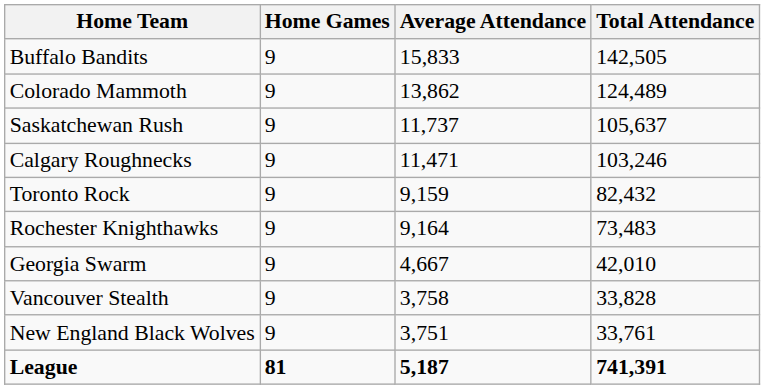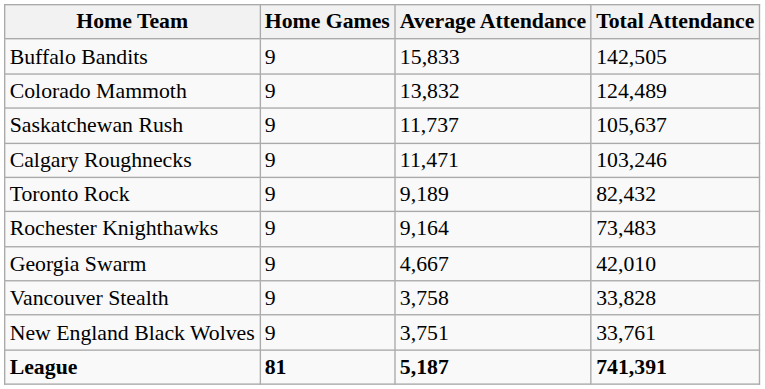 <table class="wikitable sortable">
 <tr>
 <th>Home Team</th>
 <th>Home Games</th>
 <th>Average Attendance</th>
 <th>Total Attendance</th>
 </tr>
 <tr>
 <td>Buffalo Bandits</td>
 <td>9</td>
 <td>15,833</td>
 <td>142,505</td>
 </tr>
 <tr>
 <td>Colorado Mammoth</td>
 <td>9</td>
-<td>13,862</td>
+<td>13,832</td>
 <td>124,489</td>
 </tr>
 <tr>
 <td>Saskatchewan Rush</td>
 <td>9</td>
 <td>11,737</td>
 <td>105,637</td>
 </tr>
 <tr>
 <td>Calgary Roughnecks</td>
 <td>9</td>
 <td>11,471</td>
 <td>103,246</td>
 </tr>
 <tr>
 <td>Toronto Rock</td>
 <td>9</td>
-<td>9,159</td>
+<td>9,189</td>
 <td>82,432</td>
 </tr>
 <tr>
 <td>Rochester Knighthawks</td>
 <td>9</td>
 <td>9,164</td>
 <td>73,483</td>
 </tr>
 <tr>
 <td>Georgia Swarm</td>
 <td>9</td>
 <td>4,667</td>
 <td>42,010</td>
 </tr>
 <tr>
 <td>Vancouver Stealth</td>
 <td>9</td>
 <td>3,758</td>
 <td>33,828</td>
 </tr>
 <tr>
 <td>New England Black Wolves</td>
 <td>9</td>
 <td>3,751</td>
 <td>33,761</td>
 </tr>
 <tr class="sortbottom">
 <td><strong>League</strong></td>
 <td><strong>81</strong></td>
 <td><strong>5,187</strong></td>
 <td><strong>741,391</strong></td>
 </tr>
 </table>
